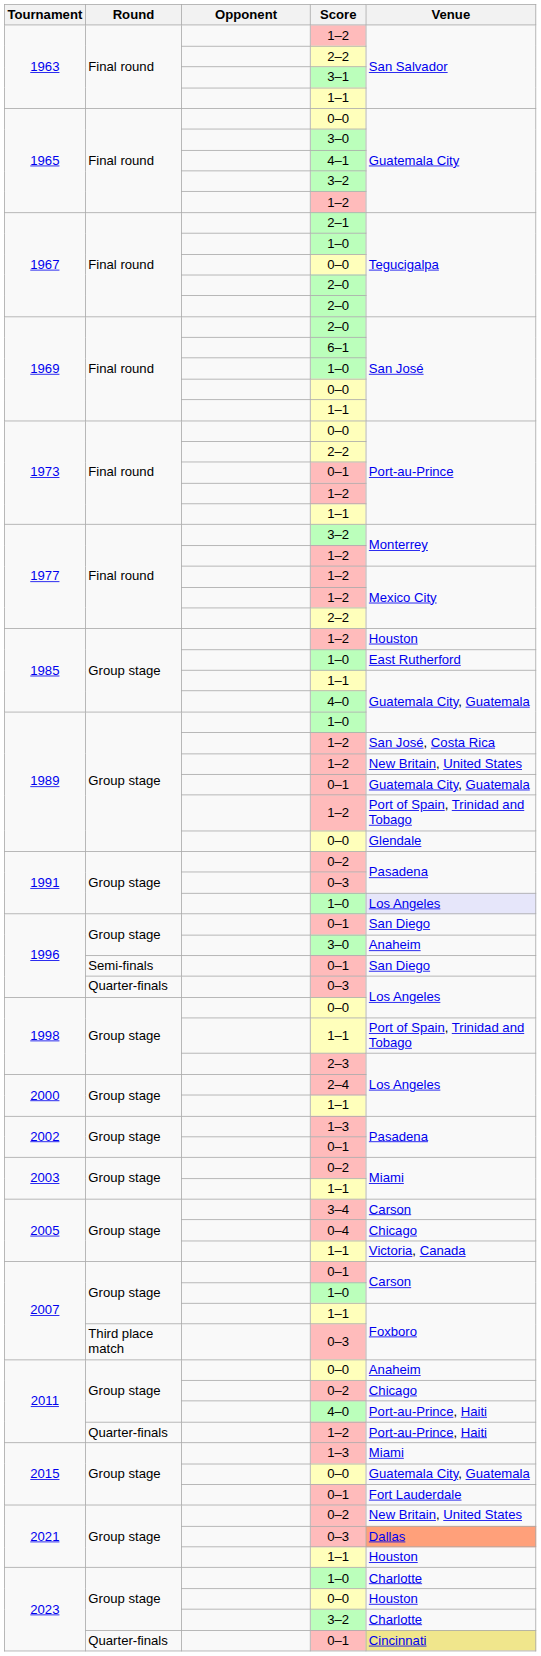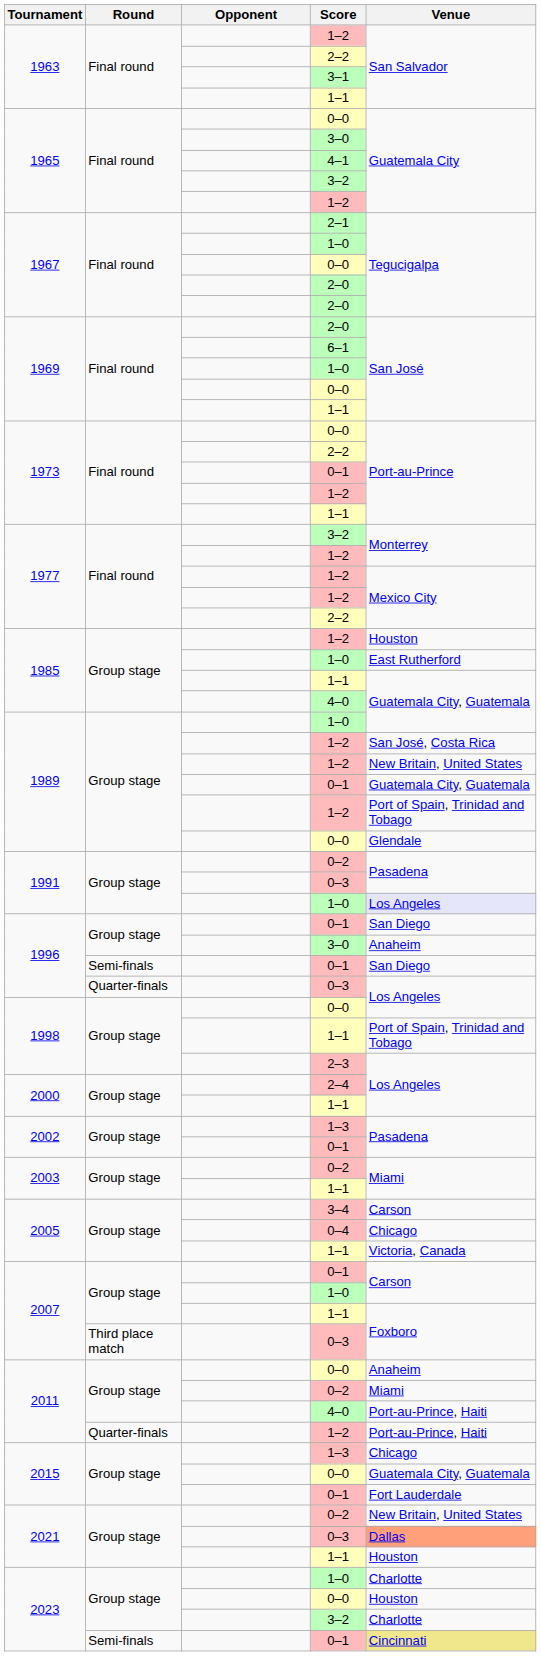 <table class="wikitable sortable" style="text-align:left;">
 <tr>
 <th>Tournament</th>
 <th width=110>Round</th>
 <th width=150>Opponent</th>
 <th width=60>Score</th>
 <th width=200>Venue</th>
 </tr>
 <tr>
 <td rowspan="4" align=center> <a href='#'>1963</a></td>
 <td rowspan="4">Final round</td>
 <td></td>
 <td align=center bgcolor="#ffbbbb">1–2</td>
 <td rowspan=4><a href='#'>San Salvador</a></td>
 </tr>
 <tr>
 <td></td>
 <td align=center bgcolor="#ffffbb">2–2</td>
 </tr>
 <tr>
 <td></td>
 <td align=center bgcolor="#bbffbb">3–1</td>
 </tr>
 <tr>
 <td></td>
 <td align=center bgcolor="#ffffbb">1–1</td>
 </tr>
 <tr>
 <td rowspan="5" align=center> <a href='#'>1965</a></td>
 <td rowspan="5">Final round</td>
 <td></td>
 <td align=center bgcolor="#ffffbb">0–0</td>
 <td rowspan=5><a href='#'>Guatemala City</a></td>
 </tr>
 <tr>
 <td></td>
 <td align=center bgcolor="#bbffbb">3–0</td>
 </tr>
 <tr>
 <td></td>
 <td align=center bgcolor="#bbffbb">4–1</td>
 </tr>
 <tr>
 <td></td>
 <td align=center bgcolor="#bbffbb">3–2</td>
 </tr>
 <tr>
 <td></td>
 <td align=center bgcolor="#ffbbbb">1–2</td>
 </tr>
 <tr>
 <td rowspan="5" align=center> <a href='#'>1967</a></td>
 <td rowspan="5">Final round</td>
 <td></td>
 <td align=center bgcolor="#bbffbb">2–1</td>
 <td rowspan=5><a href='#'>Tegucigalpa</a></td>
 </tr>
 <tr>
 <td></td>
 <td align=center bgcolor="#bbffbb">1–0</td>
 </tr>
 <tr>
 <td></td>
 <td align=center bgcolor="#ffffbb">0–0</td>
 </tr>
 <tr>
 <td></td>
 <td align=center bgcolor="#bbffbb">2–0</td>
 </tr>
 <tr>
 <td></td>
 <td align=center bgcolor="#bbffbb">2–0</td>
 </tr>
 <tr>
 <td rowspan="5" align=center> <a href='#'>1969</a></td>
 <td rowspan="5">Final round</td>
 <td></td>
 <td align=center bgcolor="#bbffbb">2–0</td>
 <td rowspan=5><a href='#'>San José</a></td>
 </tr>
 <tr>
 <td></td>
 <td align=center bgcolor="#bbffbb">6–1</td>
 </tr>
 <tr>
 <td></td>
 <td align=center bgcolor="#bbffbb">1–0</td>
 </tr>
 <tr>
 <td></td>
 <td align=center bgcolor="#ffffbb">0–0</td>
 </tr>
 <tr>
 <td></td>
 <td align=center bgcolor="#ffffbb">1–1</td>
 </tr>
 <tr>
 <td rowspan="5" align=center> <a href='#'>1973</a></td>
 <td rowspan="5">Final round</td>
 <td></td>
 <td align=center bgcolor="#ffffbb">0–0</td>
 <td rowspan=5><a href='#'>Port-au-Prince</a></td>
 </tr>
 <tr>
 <td></td>
 <td align=center bgcolor="#ffffbb">2–2</td>
 </tr>
 <tr>
 <td></td>
 <td align=center bgcolor="#ffbbbb">0–1</td>
 </tr>
 <tr>
 <td></td>
 <td align=center bgcolor="#ffbbbb">1–2</td>
 </tr>
 <tr>
 <td></td>
 <td align=center bgcolor="#ffffbb">1–1</td>
 </tr>
 <tr>
 <td rowspan="5" align=center> <a href='#'>1977</a></td>
 <td rowspan="5">Final round</td>
 <td></td>
 <td align=center bgcolor="#bbffbb">3–2</td>
 <td rowspan=2><a href='#'>Monterrey</a></td>
 </tr>
 <tr>
 <td></td>
 <td align=center bgcolor="#ffbbbb">1–2</td>
 </tr>
 <tr>
 <td></td>
 <td align=center bgcolor="#ffbbbb">1–2</td>
 <td rowspan=3><a href='#'>Mexico City</a></td>
 </tr>
 <tr>
 <td></td>
 <td align=center bgcolor="#ffbbbb">1–2</td>
 </tr>
 <tr>
 <td></td>
 <td align=center bgcolor="#ffffbb">2–2</td>
 </tr>
 <tr>
 <td rowspan="4" align=center><a href='#'>1985</a></td>
 <td rowspan="4">Group stage</td>
 <td></td>
 <td align=center bgcolor="#ffbbbb">1–2</td>
 <td><a href='#'>Houston</a></td>
 </tr>
 <tr>
 <td></td>
 <td align=center bgcolor="#bbffbb">1–0</td>
 <td><a href='#'>East Rutherford</a></td>
 </tr>
 <tr>
 <td></td>
 <td align=center bgcolor="#ffffbb">1–1</td>
 <td rowspan=3><a href='#'>Guatemala City</a>, <a href='#'>Guatemala</a></td>
 </tr>
 <tr>
 <td></td>
 <td align=center bgcolor="#bbffbb">4–0</td>
 </tr>
 <tr>
 <td rowspan="6" align=center><a href='#'>1989</a></td>
 <td rowspan="6">Group stage</td>
 <td></td>
 <td align=center bgcolor="#bbffbb">1–0</td>
 </tr>
 <tr>
 <td></td>
 <td align=center bgcolor="#ffbbbb">1–2</td>
 <td><a href='#'>San José</a>, <a href='#'>Costa Rica</a></td>
 </tr>
 <tr>
 <td></td>
 <td align=center bgcolor="#ffbbbb">1–2</td>
 <td><a href='#'>New Britain</a>, <a href='#'>United States</a></td>
 </tr>
 <tr>
 <td></td>
 <td align=center bgcolor="#ffbbbb">0–1</td>
 <td><a href='#'>Guatemala City</a>, <a href='#'>Guatemala</a></td>
 </tr>
 <tr>
 <td></td>
 <td align=center bgcolor="#ffbbbb">1–2</td>
 <td><a href='#'>Port of Spain</a>, <a href='#'>Trinidad and Tobago</a></td>
 </tr>
 <tr>
 <td></td>
 <td align=center bgcolor="#ffffbb">0–0</td>
 <td><a href='#'>Glendale</a></td>
 </tr>
 <tr>
 <td rowspan="3" align=center> <a href='#'>1991</a></td>
 <td rowspan="3">Group stage</td>
 <td></td>
 <td align=center bgcolor="#ffbbbb">0–2</td>
 <td rowspan=2><a href='#'>Pasadena</a></td>
 </tr>
 <tr>
 <td></td>
 <td align=center bgcolor="#ffbbbb">0–3</td>
 </tr>
 <tr>
 <td></td>
 <td align=center bgcolor="#bbffbb">1–0</td>
 <td style="background: lavender;"><a href='#'>Los Angeles</a></td>
 </tr>
 <tr>
 <td rowspan="4" align=center> <a href='#'>1996</a></td>
 <td rowspan="2">Group stage</td>
 <td></td>
 <td align=center bgcolor="#ffbbbb">0–1</td>
 <td><a href='#'>San Diego</a></td>
 </tr>
 <tr>
 <td></td>
 <td align=center bgcolor="#bbffbb">3–0</td>
 <td><a href='#'>Anaheim</a></td>
 </tr>
 <tr>
 <td>Semi-finals</td>
 <td></td>
 <td align=center bgcolor="#ffbbbb">0–1</td>
 <td><a href='#'>San Diego</a></td>
 </tr>
 <tr>
 <td>Quarter-finals</td>
 <td></td>
 <td align=center bgcolor="#ffbbbb">0–3</td>
 <td rowspan=2><a href='#'>Los Angeles</a></td>
 </tr>
 <tr>
 <td rowspan="3" align=center> <a href='#'>1998</a></td>
 <td rowspan="3">Group stage</td>
 <td></td>
 <td align=center bgcolor="#ffffbb">0–0</td>
 </tr>
 <tr>
 <td></td>
 <td align=center bgcolor="#ffffbb">1–1</td>
 <td><a href='#'>Port of Spain</a>, <a href='#'>Trinidad and Tobago</a></td>
 </tr>
 <tr>
 <td></td>
 <td align=center bgcolor="#ffbbbb">2–3</td>
 <td rowspan=3><a href='#'>Los Angeles</a></td>
 </tr>
 <tr>
 <td rowspan="2" align=center> <a href='#'>2000</a></td>
 <td rowspan="2">Group stage</td>
 <td></td>
 <td align=center bgcolor="#ffbbbb">2–4</td>
 </tr>
 <tr>
 <td></td>
 <td align=center bgcolor="#ffffbb">1–1</td>
 </tr>
 <tr>
 <td rowspan="2" align=center> <a href='#'>2002</a></td>
 <td rowspan="2">Group stage</td>
 <td></td>
 <td align=center bgcolor="#ffbbbb">1–3</td>
 <td rowspan=2><a href='#'>Pasadena</a></td>
 </tr>
 <tr>
 <td></td>
 <td align=center bgcolor="#ffbbbb">0–1</td>
 </tr>
 <tr>
 <td rowspan="2" align=center>  <a href='#'>2003</a></td>
 <td rowspan="2">Group stage</td>
 <td></td>
 <td align=center bgcolor="#ffbbbb">0–2</td>
 <td rowspan=2><a href='#'>Miami</a></td>
 </tr>
 <tr>
 <td></td>
 <td align=center bgcolor="#ffffbb">1–1</td>
 </tr>
 <tr>
 <td rowspan="3" align=center> <a href='#'>2005</a></td>
 <td rowspan="3">Group stage</td>
 <td></td>
 <td align=center bgcolor="#ffbbbb">3–4</td>
 <td><a href='#'>Carson</a></td>
 </tr>
 <tr>
 <td></td>
 <td align=center bgcolor="#ffbbbb">0–4</td>
 <td><a href='#'>Chicago</a></td>
 </tr>
 <tr>
 <td></td>
 <td align=center bgcolor="#ffffbb">1–1</td>
 <td><a href='#'>Victoria</a>, <a href='#'>Canada</a></td>
 </tr>
 <tr>
 <td rowspan="4" align=center> <a href='#'>2007</a></td>
 <td rowspan="3">Group stage</td>
 <td></td>
 <td align=center bgcolor="#ffbbbb">0–1</td>
 <td rowspan=2><a href='#'>Carson</a></td>
 </tr>
 <tr>
 <td></td>
 <td align=center bgcolor="#bbffbb">1–0</td>
 </tr>
 <tr>
 <td></td>
 <td align=center bgcolor="#ffffbb">1–1</td>
 <td rowspan=2><a href='#'>Foxboro</a></td>
 </tr>
 <tr>
 <td>Third place match</td>
 <td></td>
 <td align=center bgcolor="#ffbbbb">0–3</td>
 </tr>
 <tr>
 <td rowspan="4" align=center> <a href='#'>2011</a></td>
 <td rowspan="3">Group stage</td>
 <td></td>
 <td align=center bgcolor="#ffffbb">0–0</td>
 <td><a href='#'>Anaheim</a></td>
 </tr>
 <tr>
 <td></td>
 <td align=center bgcolor="#ffbbbb">0–2</td>
-<td><a href='#'>Chicago</a></td>
+<td><a href='#'>Miami</a></td>
 </tr>
 <tr>
 <td></td>
 <td align=center bgcolor="#bbffbb">4–0</td>
 <td><a href='#'>Port-au-Prince</a>, <a href='#'>Haiti</a></td>
 </tr>
 <tr>
 <td>Quarter-finals</td>
 <td></td>
 <td align=center bgcolor="#ffbbbb">1–2</td>
 <td><a href='#'>Port-au-Prince</a>, <a href='#'>Haiti</a></td>
 </tr>
 <tr>
 <td rowspan="3" align=center>  <a href='#'>2015</a></td>
 <td rowspan="3">Group stage</td>
 <td></td>
 <td align=center bgcolor="#ffbbbb">1–3</td>
-<td><a href='#'>Miami</a></td>
+<td><a href='#'>Chicago</a></td>
 </tr>
 <tr>
 <td></td>
 <td align=center bgcolor="#ffffbb">0–0</td>
 <td><a href='#'>Guatemala City</a>, <a href='#'>Guatemala</a></td>
 </tr>
 <tr>
 <td></td>
 <td align=center bgcolor="#ffbbbb">0–1</td>
 <td><a href='#'>Fort Lauderdale</a></td>
 </tr>
 <tr>
 <td rowspan="3" align=center> <a href='#'>2021</a></td>
 <td rowspan="3">Group stage</td>
 <td></td>
 <td align=center bgcolor="#ffbbbb">0–2</td>
 <td><a href='#'>New Britain</a>, <a href='#'>United States</a></td>
 </tr>
 <tr>
 <td></td>
 <td align=center bgcolor="#ffbbbb">0–3</td>
 <td style="background: lightsalmon;"><a href='#'>Dallas</a></td>
 </tr>
 <tr>
 <td></td>
 <td align=center bgcolor="ffffbb">1–1</td>
 <td><a href='#'>Houston</a></td>
 </tr>
 <tr>
 <td rowspan="4" align=center>  <a href='#'>2023</a></td>
 <td rowspan="3">Group stage</td>
 <td></td>
 <td align=center bgcolor="#bbffbb">1–0</td>
 <td><a href='#'>Charlotte</a></td>
 </tr>
 <tr>
 <td></td>
 <td align=center bgcolor="#ffffbb">0–0</td>
 <td><a href='#'>Houston</a></td>
 </tr>
 <tr>
 <td></td>
 <td align=center bgcolor="#bbffbb">3–2</td>
 <td><a href='#'>Charlotte</a></td>
 </tr>
 <tr>
-<td>Quarter-finals</td>
+<td>Semi-finals</td>
 <td></td>
 <td align=center bgcolor="#ffbbbb">0–1</td>
 <td style="background: khaki;"><a href='#'>Cincinnati</a></td>
 </tr>
 </table>
